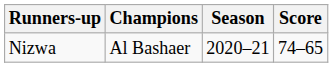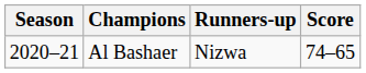 <table class="wikitable">
 <tr>
+<th>Season</th>
+<th>Champions</th>
 <th>Runners-up</th>
-<th>Champions</th>
-<th>Season</th>
 <th>Score</th>
 </tr>
 <tr>
+<td>2020–21</td>
+<td>Al Bashaer</td>
 <td>Nizwa</td>
-<td>Al Bashaer</td>
-<td>2020–21</td>
 <td>74–65</td>
 </tr>
 </table>
